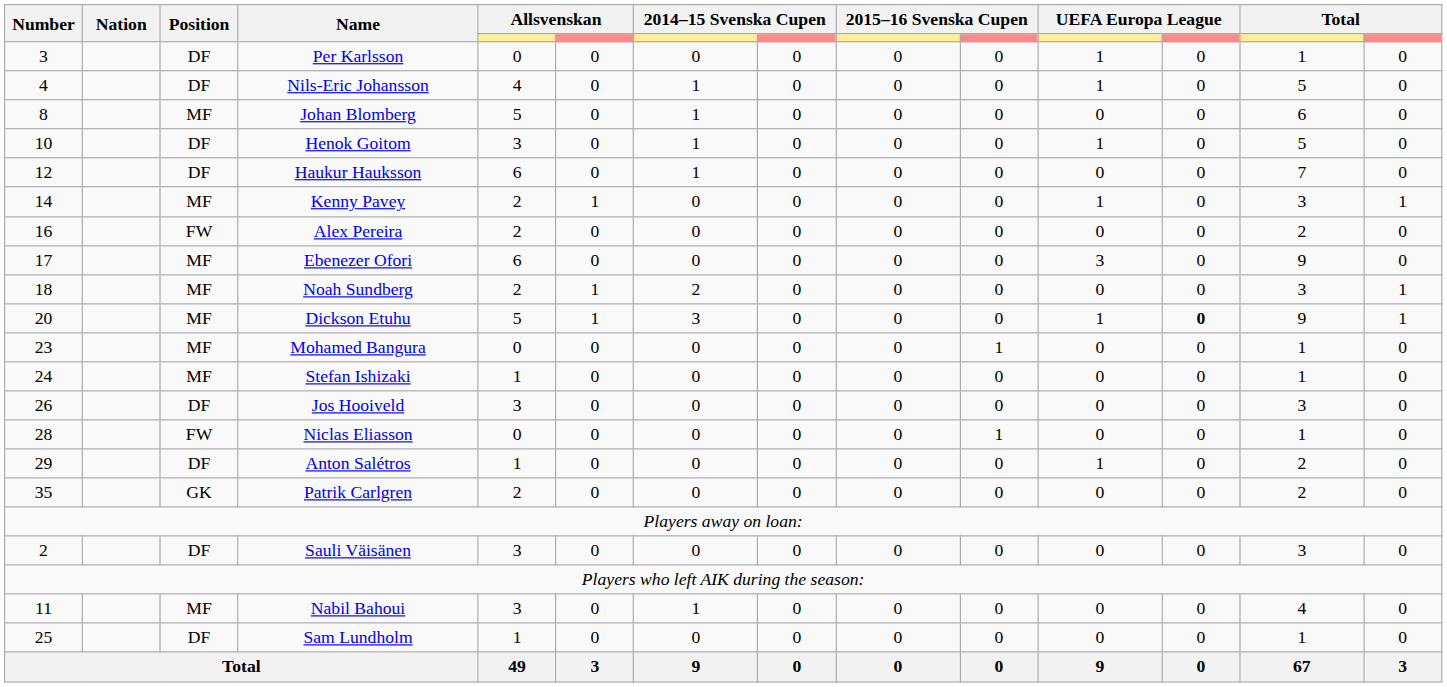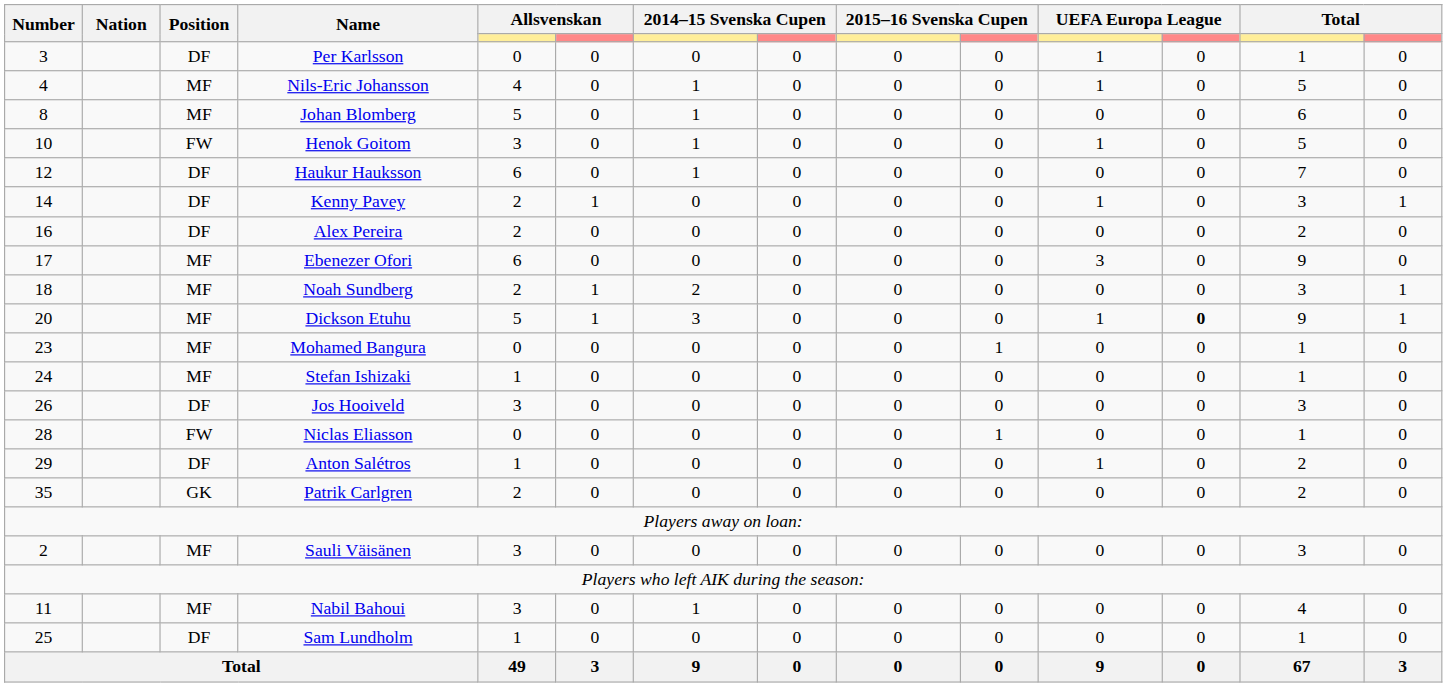 <table class="wikitable" style="font-size: 95%; text-align: center;">
 <tr>
 <th rowspan=2 width=60>Number</th>
 <th rowspan=2 width=60>Nation</th>
 <th rowspan=2 width=60>Position</th>
 <th rowspan=2 width=200>Name</th>
 <th colspan=2>Allsvenskan</th>
 <th colspan=2>2014–15 Svenska Cupen</th>
 <th colspan=2>2015–16 Svenska Cupen</th>
 <th colspan=2>UEFA Europa League</th>
 <th colspan=2>Total</th>
 </tr>
 <tr>
 <th style="width:60px; background:#fe9;"></th>
 <th style="width:60px; background:#ff8888;"></th>
 <th style="width:100px; background:#fe9;"></th>
 <th style="width:60px; background:#ff8888;"></th>
 <th style="width:100px; background:#fe9;"></th>
 <th style="width:60px; background:#ff8888;"></th>
 <th style="width:100px; background:#fe9;"></th>
 <th style="width:60px; background:#ff8888;"></th>
 <th style="width:100px; background:#fe9;"></th>
 <th style="width:60px; background:#ff8888;"></th>
 </tr>
 <tr>
 <td>3</td>
 <td></td>
 <td>DF</td>
 <td><a href='#'>Per Karlsson</a></td>
 <td>0</td>
 <td>0</td>
 <td>0</td>
 <td>0</td>
 <td>0</td>
 <td>0</td>
 <td>1</td>
 <td>0</td>
 <td>1</td>
 <td>0</td>
 </tr>
 <tr>
 <td>4</td>
 <td></td>
-<td>DF</td>
+<td>MF</td>
 <td><a href='#'>Nils-Eric Johansson</a></td>
 <td>4</td>
 <td>0</td>
 <td>1</td>
 <td>0</td>
 <td>0</td>
 <td>0</td>
 <td>1</td>
 <td>0</td>
 <td>5</td>
 <td>0</td>
 </tr>
 <tr>
 <td>8</td>
 <td></td>
 <td>MF</td>
 <td><a href='#'>Johan Blomberg</a></td>
 <td>5</td>
 <td>0</td>
 <td>1</td>
 <td>0</td>
 <td>0</td>
 <td>0</td>
 <td>0</td>
 <td>0</td>
 <td>6</td>
 <td>0</td>
 </tr>
 <tr>
 <td>10</td>
 <td></td>
-<td>DF</td>
+<td>FW</td>
 <td><a href='#'>Henok Goitom</a></td>
 <td>3</td>
 <td>0</td>
 <td>1</td>
 <td>0</td>
 <td>0</td>
 <td>0</td>
 <td>1</td>
 <td>0</td>
 <td>5</td>
 <td>0</td>
 </tr>
 <tr>
 <td>12</td>
 <td></td>
 <td>DF</td>
 <td><a href='#'>Haukur Hauksson</a></td>
 <td>6</td>
 <td>0</td>
 <td>1</td>
 <td>0</td>
 <td>0</td>
 <td>0</td>
 <td>0</td>
 <td>0</td>
 <td>7</td>
 <td>0</td>
 </tr>
 <tr>
 <td>14</td>
 <td></td>
-<td>MF</td>
+<td>DF</td>
 <td><a href='#'>Kenny Pavey</a></td>
 <td>2</td>
 <td>1</td>
 <td>0</td>
 <td>0</td>
 <td>0</td>
 <td>0</td>
 <td>1</td>
 <td>0</td>
 <td>3</td>
 <td>1</td>
 </tr>
 <tr>
 <td>16</td>
 <td></td>
-<td>FW</td>
+<td>DF</td>
 <td><a href='#'>Alex Pereira</a></td>
 <td>2</td>
 <td>0</td>
 <td>0</td>
 <td>0</td>
 <td>0</td>
 <td>0</td>
 <td>0</td>
 <td>0</td>
 <td>2</td>
 <td>0</td>
 </tr>
 <tr>
 <td>17</td>
 <td></td>
 <td>MF</td>
 <td><a href='#'>Ebenezer Ofori</a></td>
 <td>6</td>
 <td>0</td>
 <td>0</td>
 <td>0</td>
 <td>0</td>
 <td>0</td>
 <td>3</td>
 <td>0</td>
 <td>9</td>
 <td>0</td>
 </tr>
 <tr>
 <td>18</td>
 <td></td>
 <td>MF</td>
 <td><a href='#'>Noah Sundberg</a></td>
 <td>2</td>
 <td>1</td>
 <td>2</td>
 <td>0</td>
 <td>0</td>
 <td>0</td>
 <td>0</td>
 <td>0</td>
 <td>3</td>
 <td>1</td>
 </tr>
 <tr>
 <td>20</td>
 <td></td>
 <td>MF</td>
 <td><a href='#'>Dickson Etuhu</a></td>
 <td>5</td>
 <td>1</td>
 <td>3</td>
 <td>0</td>
 <td>0</td>
 <td>0</td>
 <td>1</td>
 <td><strong>0</strong></td>
 <td>9</td>
 <td>1</td>
 </tr>
 <tr>
 <td>23</td>
 <td></td>
 <td>MF</td>
 <td><a href='#'>Mohamed Bangura</a></td>
 <td>0</td>
 <td>0</td>
 <td>0</td>
 <td>0</td>
 <td>0</td>
 <td>1</td>
 <td>0</td>
 <td>0</td>
 <td>1</td>
 <td>0</td>
 </tr>
 <tr>
 <td>24</td>
 <td></td>
 <td>MF</td>
 <td><a href='#'>Stefan Ishizaki</a></td>
 <td>1</td>
 <td>0</td>
 <td>0</td>
 <td>0</td>
 <td>0</td>
 <td>0</td>
 <td>0</td>
 <td>0</td>
 <td>1</td>
 <td>0</td>
 </tr>
 <tr>
 <td>26</td>
 <td></td>
 <td>DF</td>
 <td><a href='#'>Jos Hooiveld</a></td>
 <td>3</td>
 <td>0</td>
 <td>0</td>
 <td>0</td>
 <td>0</td>
 <td>0</td>
 <td>0</td>
 <td>0</td>
 <td>3</td>
 <td>0</td>
 </tr>
 <tr>
 <td>28</td>
 <td></td>
 <td>FW</td>
 <td><a href='#'>Niclas Eliasson</a></td>
 <td>0</td>
 <td>0</td>
 <td>0</td>
 <td>0</td>
 <td>0</td>
 <td>1</td>
 <td>0</td>
 <td>0</td>
 <td>1</td>
 <td>0</td>
 </tr>
 <tr>
 <td>29</td>
 <td></td>
 <td>DF</td>
 <td><a href='#'>Anton Salétros</a></td>
 <td>1</td>
 <td>0</td>
 <td>0</td>
 <td>0</td>
 <td>0</td>
 <td>0</td>
 <td>1</td>
 <td>0</td>
 <td>2</td>
 <td>0</td>
 </tr>
 <tr>
 <td>35</td>
 <td></td>
 <td>GK</td>
 <td><a href='#'>Patrik Carlgren</a></td>
 <td>2</td>
 <td>0</td>
 <td>0</td>
 <td>0</td>
 <td>0</td>
 <td>0</td>
 <td>0</td>
 <td>0</td>
 <td>2</td>
 <td>0</td>
 </tr>
 <tr>
 <td colspan="15"><em>Players away on loan:</em></td>
 </tr>
 <tr>
 <td>2</td>
 <td></td>
-<td>DF</td>
+<td>MF</td>
 <td><a href='#'>Sauli Väisänen</a></td>
 <td>3</td>
 <td>0</td>
 <td>0</td>
 <td>0</td>
 <td>0</td>
 <td>0</td>
 <td>0</td>
 <td>0</td>
 <td>3</td>
 <td>0</td>
 </tr>
 <tr>
 <td colspan="15"><em>Players who left AIK during the season:</em></td>
 </tr>
 <tr>
 <td>11</td>
 <td></td>
 <td>MF</td>
 <td><a href='#'>Nabil Bahoui</a></td>
 <td>3</td>
 <td>0</td>
 <td>1</td>
 <td>0</td>
 <td>0</td>
 <td>0</td>
 <td>0</td>
 <td>0</td>
 <td>4</td>
 <td>0</td>
 </tr>
 <tr>
 <td>25</td>
 <td></td>
 <td>DF</td>
 <td><a href='#'>Sam Lundholm</a></td>
 <td>1</td>
 <td>0</td>
 <td>0</td>
 <td>0</td>
 <td>0</td>
 <td>0</td>
 <td>0</td>
 <td>0</td>
 <td>1</td>
 <td>0</td>
 </tr>
 <tr>
 <th colspan=4>Total</th>
 <th>49</th>
 <th>3</th>
 <th>9</th>
 <th>0</th>
 <th>0</th>
 <th>0</th>
 <th>9</th>
 <th>0</th>
 <th>67</th>
 <th>3</th>
 </tr>
 </table>
